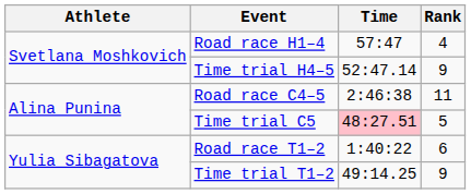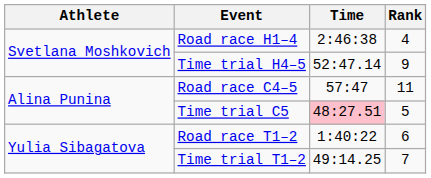 <table class="wikitable" style="text-align:center; font-size:90%">
 <tr>
 <th>Athlete</th>
 <th>Event</th>
 <th>Time</th>
 <th>Rank</th>
 </tr>
 <tr>
 <td rowspan=2 align=left><a href='#'>Svetlana Moshkovich</a></td>
 <td align=left><a href='#'>Road race H1–4</a></td>
-<td>57:47</td>
+<td>2:46:38</td>
 <td>4</td>
 </tr>
 <tr>
 <td align=left><a href='#'>Time trial H4–5</a></td>
 <td>52:47.14</td>
 <td>9</td>
 </tr>
 <tr>
 <td rowspan=2 align=left><a href='#'>Alina Punina</a></td>
 <td align=left><a href='#'>Road race C4–5</a></td>
-<td>2:46:38</td>
+<td>57:47</td>
 <td>11</td>
 </tr>
 <tr>
 <td align=left><a href='#'>Time trial C5</a></td>
 <td style="background: pink;">48:27.51</td>
 <td>5</td>
 </tr>
 <tr>
 <td rowspan=2 align=left><a href='#'>Yulia Sibagatova</a></td>
 <td align=left><a href='#'>Road race T1–2</a></td>
 <td>1:40:22</td>
 <td>6</td>
 </tr>
 <tr>
 <td align=left><a href='#'>Time trial T1–2</a></td>
 <td>49:14.25</td>
-<td>9</td>
+<td>7</td>
 </tr>
 </table>
